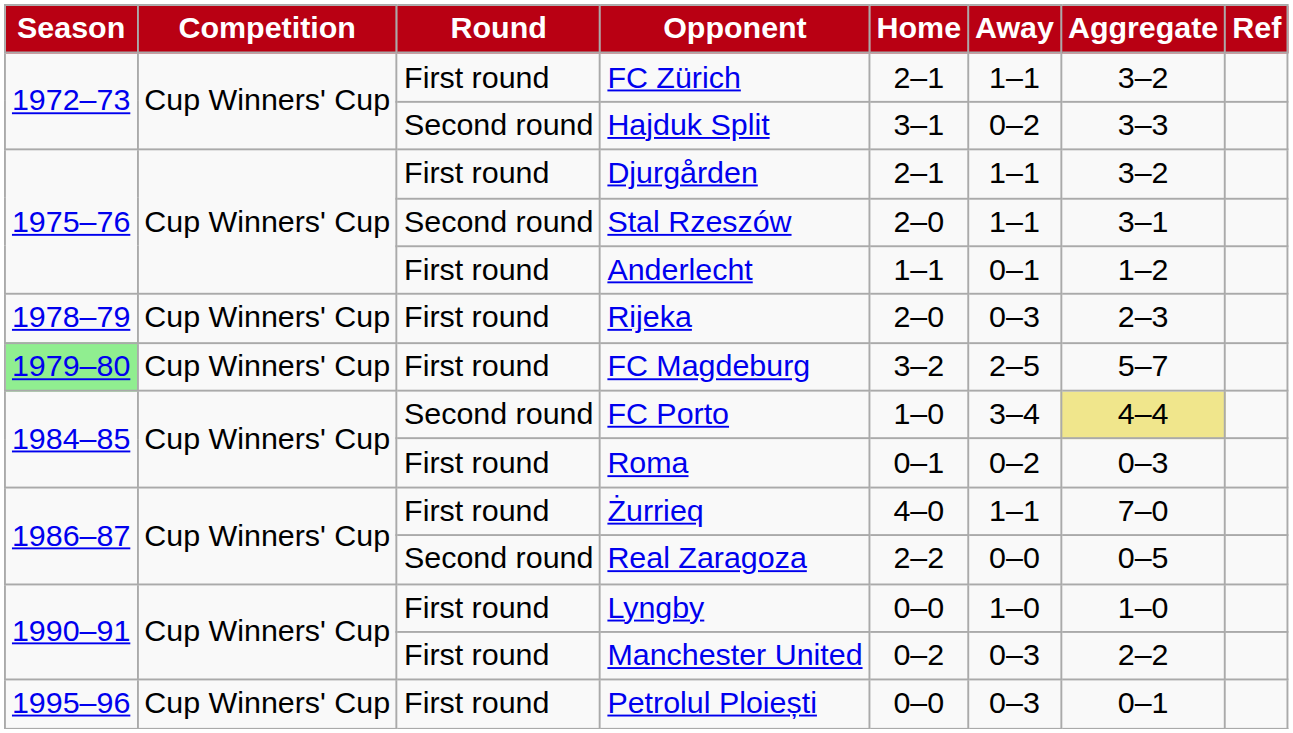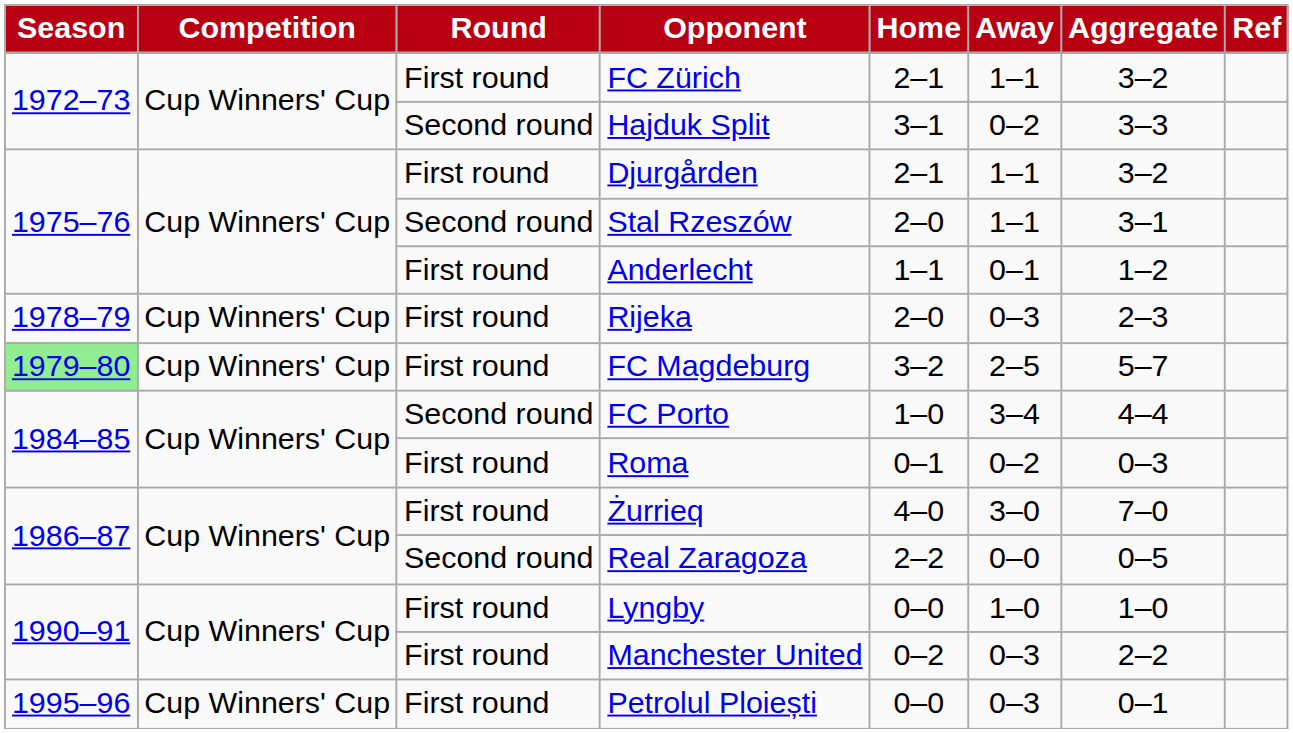 <table class="wikitable">
 <tr>
 <th style="background:#b90013; color:white">Season</th>
 <th style="background:#b90013;color:white">Competition</th>
 <th style="background:#b90013;color:white">Round</th>
 <th style="background:#b90013;color:white">Opponent</th>
 <th style="background:#b90013;color:white">Home</th>
 <th style="background:#b90013;color:white">Away</th>
 <th style="background:#b90013;color:white">Aggregate</th>
 <th style="background:#b90013;color:white">Ref</th>
 </tr>
 <tr>
 <td rowspan=2><a href='#'>1972–73</a></td>
 <td rowspan=2>Cup Winners' Cup</td>
 <td>First round</td>
 <td> <a href='#'>FC Zürich</a></td>
 <td style="text-align:center;">2–1</td>
 <td style="text-align:center;">1–1</td>
 <td style="text-align:center;">3–2</td>
 <td></td>
 </tr>
 <tr>
 <td>Second round</td>
 <td> <a href='#'>Hajduk Split</a></td>
 <td style="text-align:center;">3–1</td>
 <td style="text-align:center;">0–2</td>
 <td style="text-align:center;">3–3</td>
 <td></td>
 </tr>
 <tr>
 <td rowspan=3><a href='#'>1975–76</a></td>
 <td rowspan=3>Cup Winners' Cup</td>
 <td>First round</td>
 <td> <a href='#'>Djurgården</a></td>
 <td style="text-align:center;">2–1</td>
 <td style="text-align:center;">1–1</td>
 <td style="text-align:center;">3–2</td>
 <td></td>
 </tr>
 <tr>
 <td>Second round</td>
 <td> <a href='#'>Stal Rzeszów</a></td>
 <td style="text-align:center;">2–0</td>
 <td style="text-align:center;">1–1</td>
 <td style="text-align:center;">3–1</td>
 <td></td>
 </tr>
 <tr>
 <td>First round</td>
 <td> <a href='#'>Anderlecht</a></td>
 <td style="text-align:center;">1–1</td>
 <td style="text-align:center;">0–1</td>
 <td style="text-align:center;">1–2</td>
 <td></td>
 </tr>
 <tr>
 <td><a href='#'>1978–79</a></td>
 <td>Cup Winners' Cup</td>
 <td>First round</td>
 <td> <a href='#'>Rijeka</a></td>
 <td style="text-align:center;">2–0</td>
 <td style="text-align:center;">0–3</td>
 <td style="text-align:center;">2–3</td>
 <td></td>
 </tr>
 <tr>
 <td style="background: lightgreen;"><a href='#'>1979–80</a></td>
 <td>Cup Winners' Cup</td>
 <td>First round</td>
 <td> <a href='#'>FC Magdeburg</a></td>
 <td style="text-align:center;">3–2</td>
 <td style="text-align:center;">2–5</td>
 <td style="text-align:center;">5–7</td>
 <td></td>
 </tr>
 <tr>
 <td rowspan=2><a href='#'>1984–85</a></td>
 <td rowspan=2>Cup Winners' Cup</td>
 <td>Second round</td>
 <td> <a href='#'>FC Porto</a></td>
 <td style="text-align:center;">1–0</td>
 <td style="text-align:center;">3–4</td>
-<td style="background: khaki; text-align:center;">4–4</td>
+<td style="text-align:center;">4–4</td>
 <td></td>
 </tr>
 <tr>
 <td>First round</td>
 <td> <a href='#'>Roma</a></td>
 <td style="text-align:center;">0–1</td>
 <td style="text-align:center;">0–2</td>
 <td style="text-align:center;">0–3</td>
 <td></td>
 </tr>
 <tr>
 <td rowspan=2><a href='#'>1986–87</a></td>
 <td rowspan=2>Cup Winners' Cup</td>
 <td>First round</td>
 <td> <a href='#'>Żurrieq</a></td>
 <td style="text-align:center;">4–0</td>
-<td style="text-align:center;">1–1</td>
+<td style="text-align:center;">3–0</td>
 <td style="text-align:center;">7–0</td>
 <td></td>
 </tr>
 <tr>
 <td>Second round</td>
 <td> <a href='#'>Real Zaragoza</a></td>
 <td style="text-align:center;">2–2</td>
 <td style="text-align:center;">0–0</td>
 <td style="text-align:center;">0–5</td>
 <td></td>
 </tr>
 <tr>
 <td rowspan=2><a href='#'>1990–91</a></td>
 <td rowspan=2>Cup Winners' Cup</td>
 <td>First round</td>
 <td> <a href='#'>Lyngby</a></td>
 <td style="text-align:center;">0–0</td>
 <td style="text-align:center;">1–0</td>
 <td style="text-align:center;">1–0</td>
 <td></td>
 </tr>
 <tr>
 <td>First round</td>
 <td> <a href='#'>Manchester United</a></td>
 <td style="text-align:center;">0–2</td>
 <td style="text-align:center;">0–3</td>
 <td style="text-align:center;">2–2</td>
 <td></td>
 </tr>
 <tr>
 <td><a href='#'>1995–96</a></td>
 <td>Cup Winners' Cup</td>
 <td>First round</td>
 <td> <a href='#'>Petrolul Ploiești</a></td>
 <td style="text-align:center;">0–0</td>
 <td style="text-align:center;">0–3</td>
 <td style="text-align:center;">0–1</td>
 <td></td>
 </tr>
 </table>
